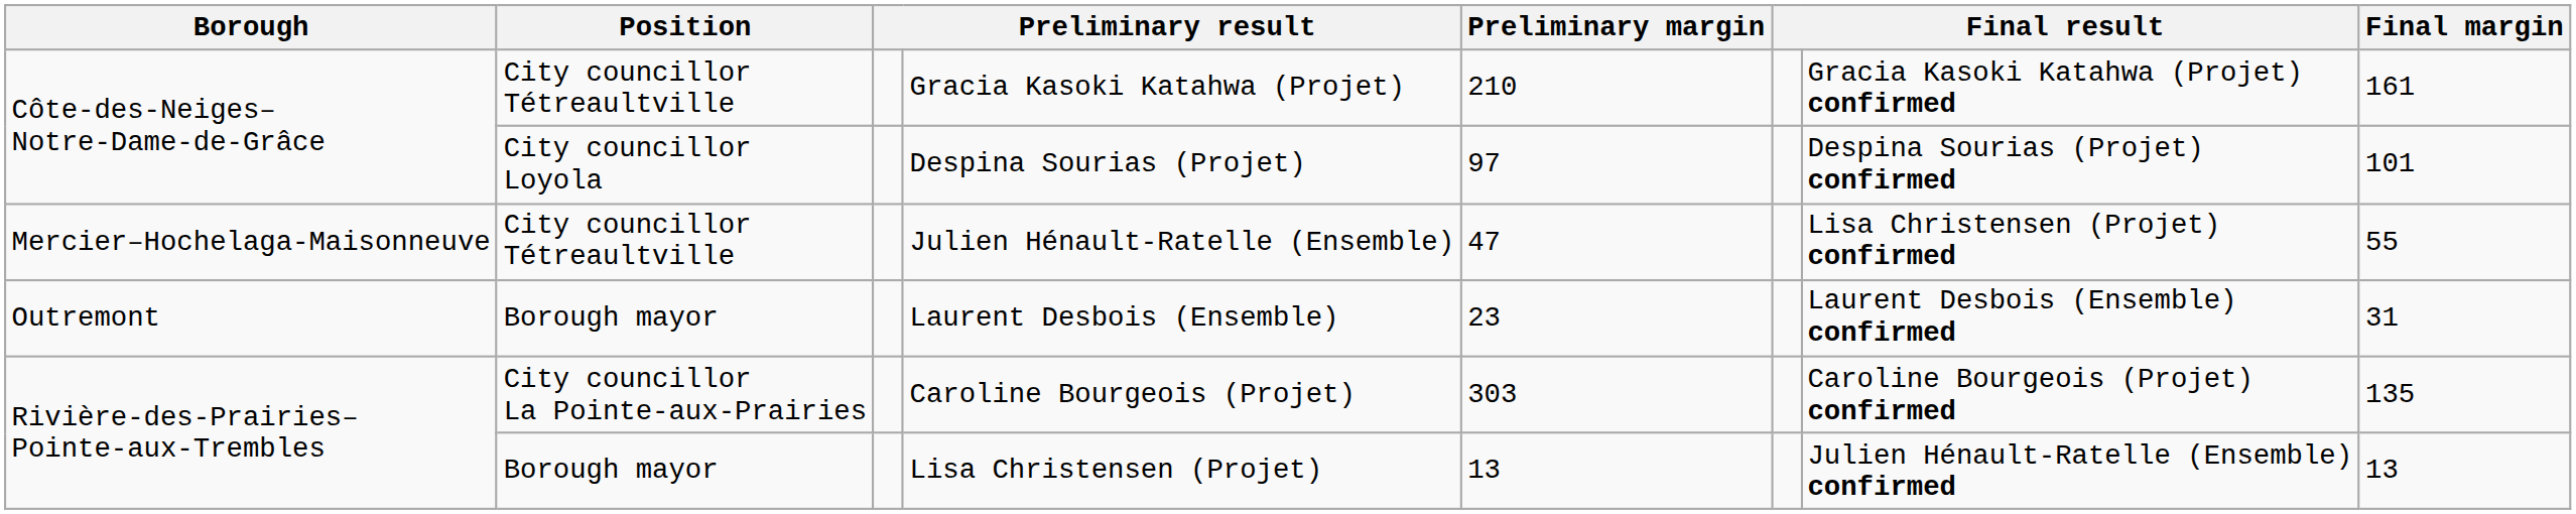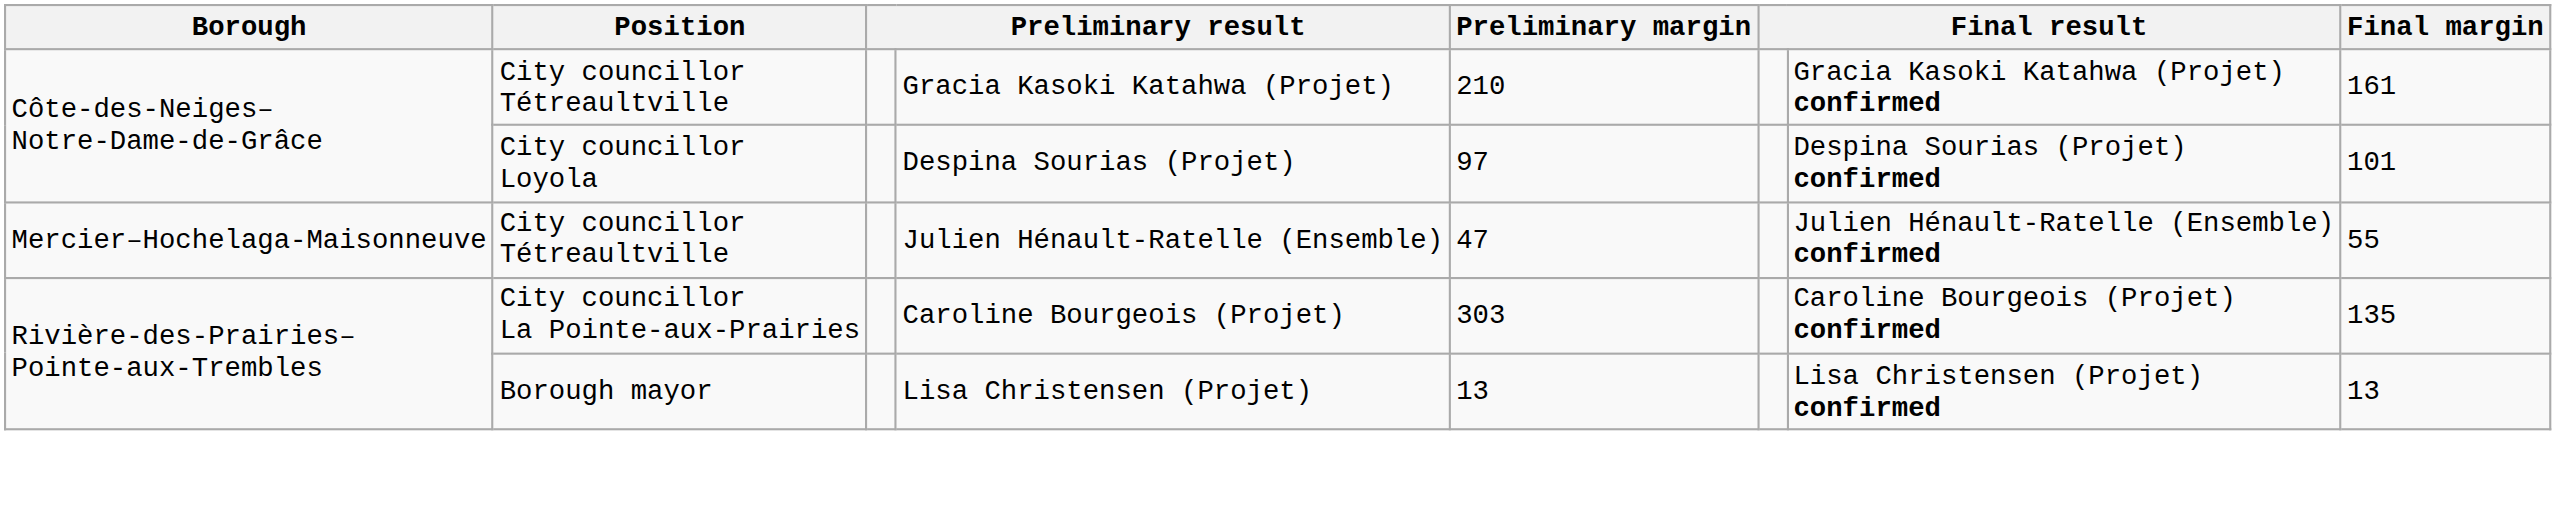 <table class="wikitable" border="1">
 <tr>
 <th>Borough</th>
 <th>Position</th>
 <th colspan=2>Preliminary result</th>
 <th>Preliminary margin</th>
 <th colspan=2>Final result</th>
 <th>Final margin</th>
 </tr>
 <tr>
 <td rowspan=2>Côte-des-Neiges–<br>Notre-Dame-de-Grâce</td>
 <td>City councillor <br> Tétreaultville</td>
 <td> </td>
 <td>Gracia Kasoki Katahwa (Projet)</td>
 <td>210</td>
 <td> </td>
 <td>Gracia Kasoki Katahwa (Projet)<br><strong>confirmed</strong></td>
 <td>161</td>
 </tr>
 <tr>
 <td>City councillor <br> Loyola</td>
 <td> </td>
 <td>Despina Sourias (Projet)</td>
 <td>97</td>
 <td> </td>
 <td>Despina Sourias (Projet)<br><strong>confirmed</strong></td>
 <td>101</td>
 </tr>
 <tr>
 <td>Mercier–Hochelaga-Maisonneuve</td>
 <td>City councillor <br> Tétreaultville</td>
 <td> </td>
 <td>Julien Hénault-Ratelle (Ensemble)</td>
 <td>47</td>
 <td> </td>
-<td>Lisa Christensen (Projet)<br><strong>confirmed</strong></td>
+<td>Julien Hénault-Ratelle (Ensemble)<br><strong>confirmed</strong></td>
 <td>55</td>
-</tr>
-<tr>
-<td>Outremont</td>
-<td>Borough mayor</td>
-<td> </td>
-<td>Laurent Desbois (Ensemble)</td>
-<td>23</td>
-<td> </td>
-<td>Laurent Desbois (Ensemble)<br><strong>confirmed</strong></td>
-<td>31</td>
 </tr>
 <tr>
 <td rowspan=2>Rivière-des-Prairies–<br>Pointe-aux-Trembles</td>
 <td>City councillor <br> La Pointe-aux-Prairies</td>
 <td> </td>
 <td>Caroline Bourgeois (Projet)</td>
 <td>303</td>
 <td> </td>
 <td>Caroline Bourgeois (Projet)<br><strong>confirmed</strong></td>
 <td>135</td>
 </tr>
 <tr>
 <td>Borough mayor</td>
 <td> </td>
 <td>Lisa Christensen (Projet)</td>
 <td>13</td>
 <td> </td>
-<td>Julien Hénault-Ratelle (Ensemble)<br><strong>confirmed</strong></td>
+<td>Lisa Christensen (Projet)<br><strong>confirmed</strong></td>
 <td>13</td>
 </tr>
 </table>
